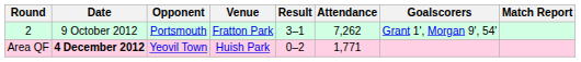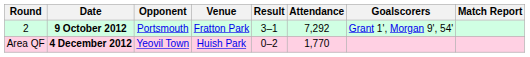 <table class="wikitable" style="text-align:center;">
 <tr>
 <th>Round</th>
 <th>Date</th>
 <th>Opponent</th>
 <th>Venue</th>
 <th>Result</th>
 <th>Attendance</th>
 <th>Goalscorers</th>
 <th>Match Report</th>
 </tr>
 <tr style="background:#d0ffe3;">
 <td>2</td>
-<td>9 October 2012</td>
+<td><strong>9 October 2012</strong></td>
 <td><a href='#'>Portsmouth</a></td>
 <td><a href='#'>Fratton Park</a></td>
 <td>3–1</td>
-<td>7,262</td>
+<td>7,292</td>
 <td><a href='#'>Grant</a> 1', <a href='#'>Morgan</a> 9', 54'</td>
 <td></td>
 </tr>
 <tr style="background:#ffd0e3;">
 <td>Area QF</td>
 <td><strong>4 December 2012</strong></td>
 <td><a href='#'>Yeovil Town</a></td>
 <td><a href='#'>Huish Park</a></td>
 <td>0–2</td>
-<td>1,771</td>
+<td>1,770</td>
 <td></td>
 <td></td>
 </tr>
 </table>
